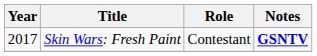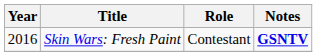 <table class = "wikitable sortable">
 <tr>
 <th>Year</th>
 <th>Title</th>
 <th>Role</th>
 <th>Notes</th>
 </tr>
 <tr>
-<td>2017</td>
+<td>2016</td>
 <td><em><a href='#'>Skin Wars</a>: Fresh Paint</em></td>
 <td>Contestant</td>
 <td><strong><a href='#'>GSNTV</a></strong></td>
 </tr>
 <tr>
 </tr>
 </table>
